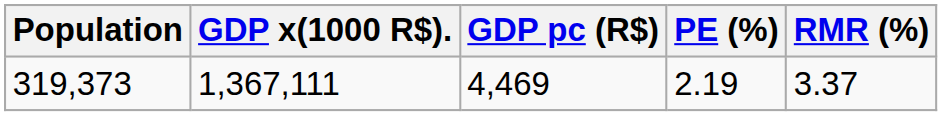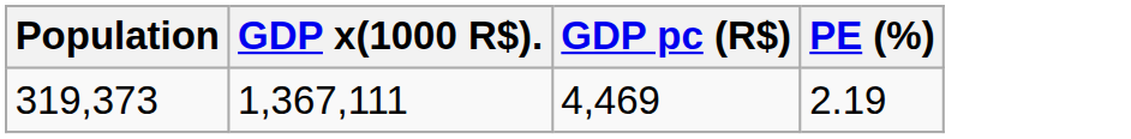 <table class="wikitable">
 <tr>
 <th>Population</th>
 <th><a href='#'>GDP</a> x(1000 R$).</th>
 <th><a href='#'>GDP pc</a> (R$)</th>
 <th><a href='#'>PE</a> (%)</th>
-<th><a href='#'>RMR</a> (%)</th>
 </tr>
 <tr>
 <td>319,373</td>
 <td>1,367,111</td>
 <td>4,469</td>
 <td>2.19</td>
-<td>3.37</td>
 </tr>
 </table>
